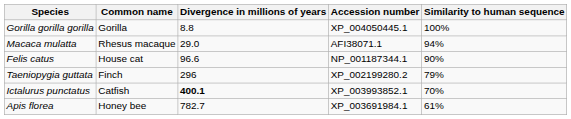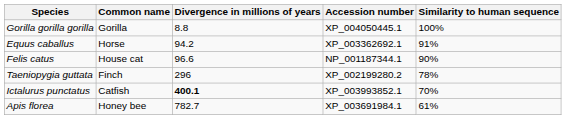 <table class="wikitable">
 <tr>
 <th>Species</th>
 <th>Common name</th>
 <th>Divergence in millions of years</th>
 <th>Accession number</th>
 <th>Similarity to human sequence</th>
 </tr>
 <tr>
 <td><em>Gorilla gorilla gorilla</em></td>
 <td>Gorilla</td>
 <td>8.8</td>
 <td>XP_004050445.1</td>
 <td>100%</td>
 </tr>
 <tr>
-<td><em>Macaca mulatta</em></td>
-<td>Rhesus macaque</td>
-<td>29.0</td>
-<td>AFI38071.1</td>
-<td>94%</td>
+<td><em>Equus caballus</em></td>
+<td>Horse</td>
+<td>94.2</td>
+<td>XP_003362692.1</td>
+<td>91%</td>
 </tr>
 <tr>
 <td><em>Felis catus</em></td>
 <td>House cat</td>
 <td>96.6</td>
 <td>NP_001187344.1</td>
 <td>90%</td>
 </tr>
 <tr>
 <td><em>Taeniopygia guttata</em></td>
 <td>Finch</td>
 <td>296</td>
 <td>XP_002199280.2</td>
-<td>79%</td>
+<td>78%</td>
 </tr>
 <tr>
 <td><em>Ictalurus punctatus</em></td>
 <td>Catfish</td>
 <td><strong>400.1</strong></td>
 <td>XP_003993852.1</td>
 <td>70%</td>
 </tr>
 <tr>
 <td><em>Apis florea</em></td>
 <td>Honey bee</td>
 <td>782.7</td>
 <td>XP_003691984.1</td>
 <td>61%</td>
 </tr>
 </table>
